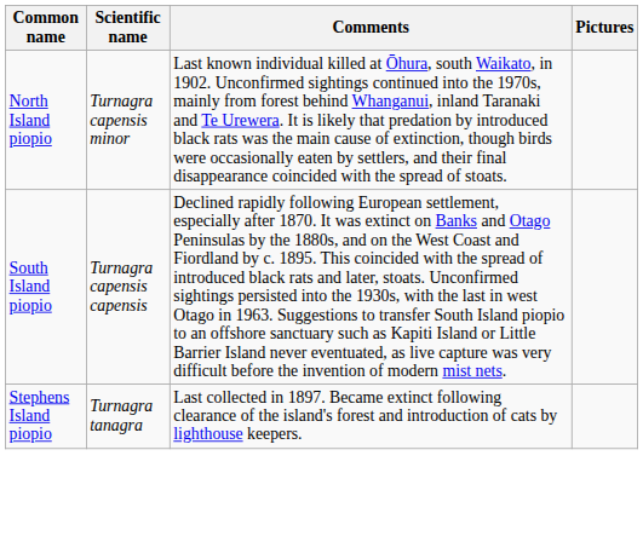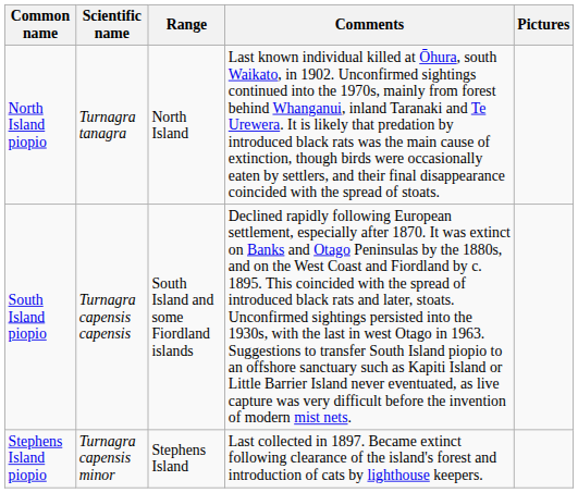 <table class="wikitable sortable">
 <tr>
 <th>Common name</th>
 <th>Scientific name</th>
+<th>Range</th>
 <th class="unsortable">Comments</th>
 <th class="unsortable">Pictures</th>
 </tr>
 <tr>
 <td><a href='#'>North Island piopio</a></td>
-<td><em>Turnagra capensis minor</em></td>
+<td><em>Turnagra tanagra</em></td>
+<td>North Island</td>
 <td>Last known individual killed at <a href='#'>Ōhura</a>, south <a href='#'>Waikato</a>, in 1902. Unconfirmed sightings continued into the 1970s, mainly from forest behind <a href='#'>Whanganui</a>, inland Taranaki and <a href='#'>Te Urewera</a>. It is likely that predation by introduced black rats was the main cause of extinction, though birds were occasionally eaten by settlers, and their final disappearance coincided with the spread of stoats.</td>
 <td></td>
 </tr>
 <tr>
 <td><a href='#'>South Island piopio</a></td>
 <td><em>Turnagra capensis capensis</em></td>
+<td>South Island and some Fiordland islands</td>
 <td>Declined rapidly following European settlement, especially after 1870. It was extinct on <a href='#'>Banks</a> and <a href='#'>Otago</a> Peninsulas by the 1880s, and on the West Coast and Fiordland by c. 1895. This coincided with the spread of introduced black rats and later, stoats. Unconfirmed sightings persisted into the 1930s, with the last in west Otago in 1963. Suggestions to transfer South Island piopio to an offshore sanctuary such as Kapiti Island or Little Barrier Island never eventuated, as live capture was very difficult before the invention of modern <a href='#'>mist nets</a>.</td>
 <td></td>
 </tr>
 <tr>
 <td><a href='#'>Stephens Island piopio</a></td>
-<td><em>Turnagra tanagra</em></td>
+<td><em>Turnagra capensis minor</em></td>
+<td>Stephens Island</td>
 <td>Last collected in 1897. Became extinct following clearance of the island's forest and introduction of cats by <a href='#'>lighthouse</a> keepers.</td>
 <td></td>
 </tr>
 </table>
